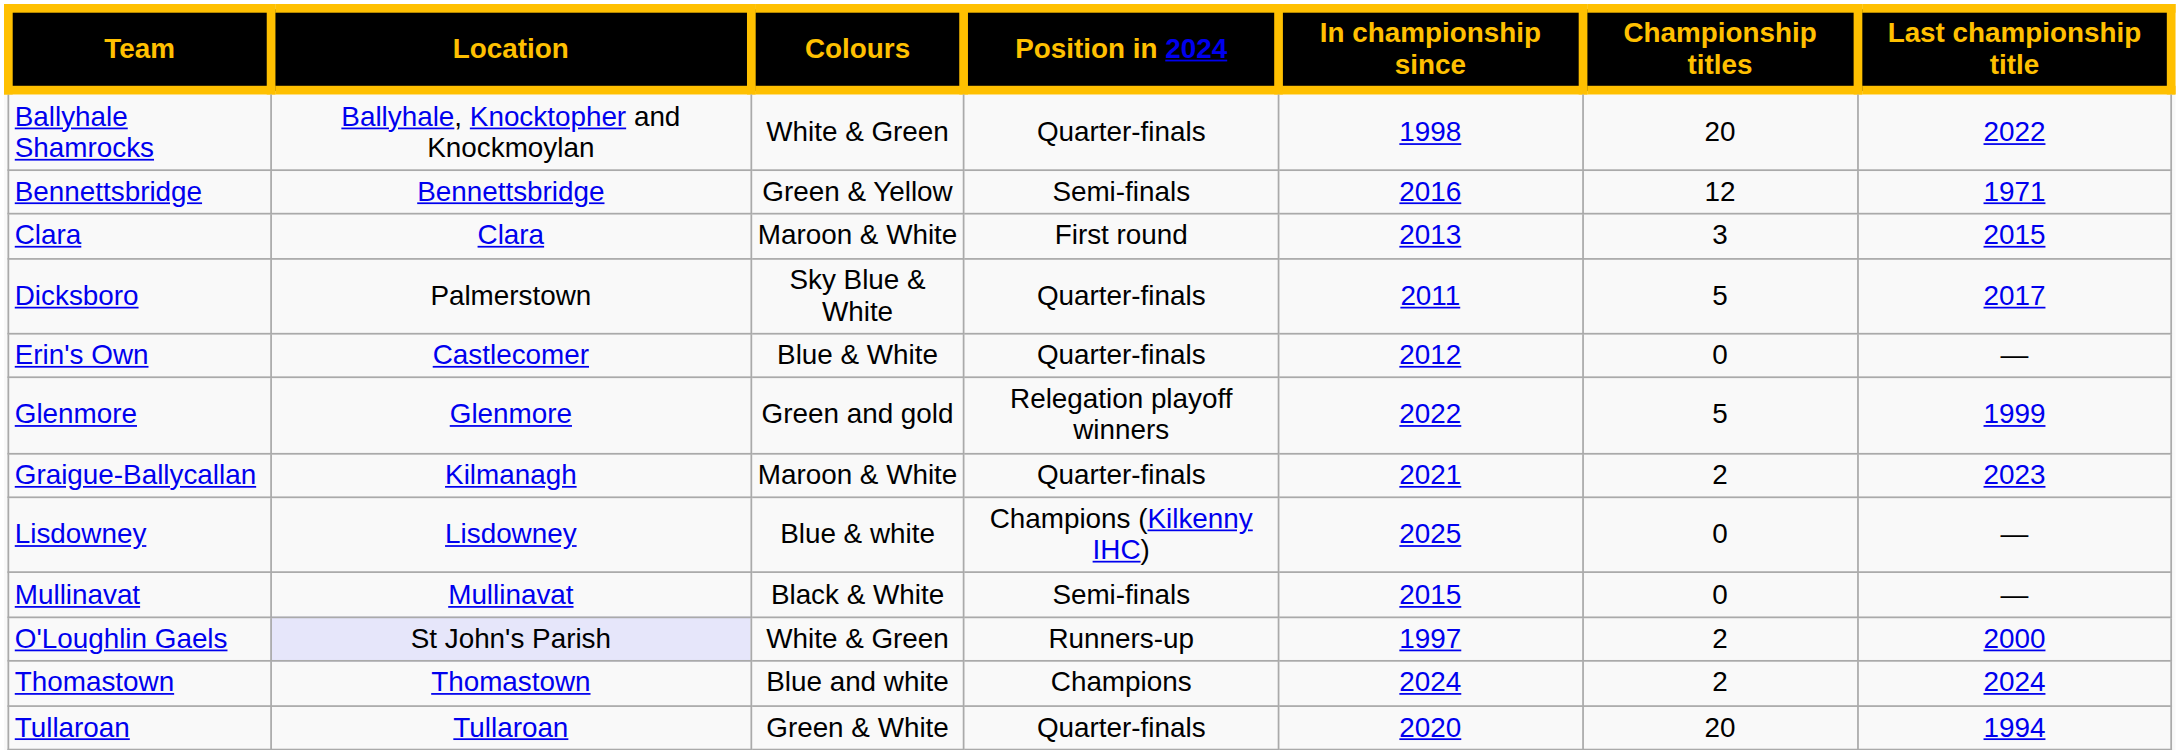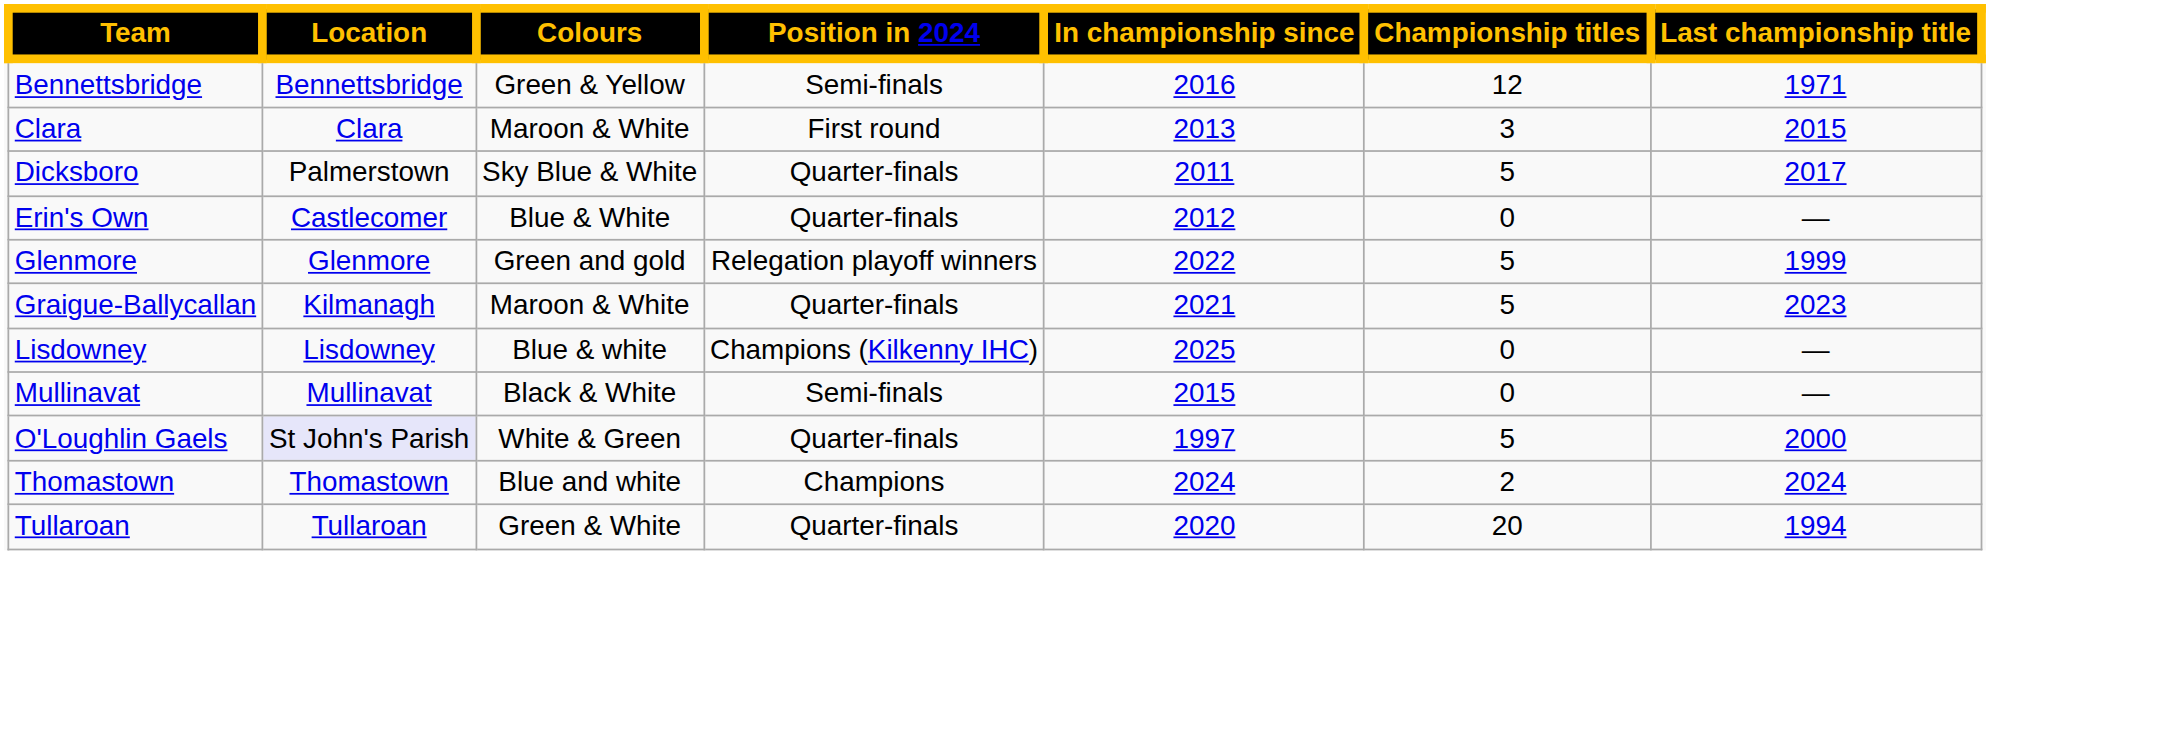 <table class="wikitable sortable" style="text-align:center;">
 <tr>
 <th style="background:black;color:#FFC000;border:5px solid #FFC000">Team</th>
 <th style="background:black;color:#FFC000;border:5px solid #FFC000">Location</th>
 <th style="background:black;color:#FFC000;border:5px solid #FFC000">Colours</th>
 <th style="background:black;color:#FFC000;border:5px solid #FFC000">Position in <a href='#'>2024</a></th>
 <th style="background:black;color:#FFC000;border:5px solid #FFC000">In championship since</th>
 <th style="background:black;color:#FFC000;border:5px solid #FFC000">Championship titles</th>
 <th style="background:black;color:#FFC000;border:5px solid #FFC000">Last championship title</th>
-</tr>
-<tr>
-<td style="text-align:left;"> <a href='#'>Ballyhale Shamrocks</a></td>
-<td><a href='#'>Ballyhale</a>, <a href='#'>Knocktopher</a> and Knockmoylan</td>
-<td>White & Green</td>
-<td>Quarter-finals</td>
-<td><a href='#'>1998</a></td>
-<td>20</td>
-<td><a href='#'>2022</a></td>
 </tr>
 <tr>
 <td style="text-align:left;"> <a href='#'>Bennettsbridge</a></td>
 <td><a href='#'>Bennettsbridge</a></td>
 <td>Green & Yellow</td>
 <td>Semi-finals</td>
 <td><a href='#'>2016</a></td>
 <td>12</td>
 <td><a href='#'>1971</a></td>
 </tr>
 <tr>
 <td style="text-align:left;"> <a href='#'>Clara</a></td>
 <td><a href='#'>Clara</a></td>
 <td>Maroon & White</td>
 <td>First round</td>
 <td><a href='#'>2013</a></td>
 <td>3</td>
 <td><a href='#'>2015</a></td>
 </tr>
 <tr>
 <td style="text-align:left;"> <a href='#'>Dicksboro</a></td>
 <td>Palmerstown</td>
 <td>Sky Blue & White</td>
 <td>Quarter-finals</td>
 <td><a href='#'>2011</a></td>
 <td>5</td>
 <td><a href='#'>2017</a></td>
 </tr>
 <tr>
 <td style="text-align:left;"> <a href='#'>Erin's Own</a></td>
 <td><a href='#'>Castlecomer</a></td>
 <td>Blue & White</td>
 <td>Quarter-finals</td>
 <td><a href='#'>2012</a></td>
 <td>0</td>
 <td>—</td>
 </tr>
 <tr>
 <td style="text-align:left;"> <a href='#'>Glenmore</a></td>
 <td><a href='#'>Glenmore</a></td>
 <td>Green and gold</td>
 <td>Relegation playoff winners</td>
 <td><a href='#'>2022</a></td>
 <td>5</td>
 <td><a href='#'>1999</a></td>
 </tr>
 <tr>
 <td style="text-align:left;"> <a href='#'>Graigue-Ballycallan</a></td>
 <td><a href='#'>Kilmanagh</a></td>
 <td>Maroon & White</td>
 <td>Quarter-finals</td>
 <td><a href='#'>2021</a></td>
-<td>2</td>
+<td>5</td>
 <td><a href='#'>2023</a></td>
 </tr>
 <tr>
 <td style="text-align:left;"> <a href='#'>Lisdowney</a></td>
 <td><a href='#'>Lisdowney</a></td>
 <td>Blue & white</td>
 <td>Champions (<a href='#'>Kilkenny IHC</a>)</td>
 <td><a href='#'>2025</a></td>
 <td>0</td>
 <td>—</td>
 </tr>
 <tr>
 <td style="text-align:left;"> <a href='#'>Mullinavat</a></td>
 <td><a href='#'>Mullinavat</a></td>
 <td>Black & White</td>
 <td>Semi-finals</td>
 <td><a href='#'>2015</a></td>
 <td>0</td>
 <td>—</td>
 </tr>
 <tr>
 <td style="text-align:left;"> <a href='#'>O'Loughlin Gaels</a></td>
 <td style="background: lavender;">St John's Parish</td>
 <td>White & Green</td>
-<td>Runners-up</td>
+<td>Quarter-finals</td>
 <td><a href='#'>1997</a></td>
-<td>2</td>
+<td>5</td>
 <td><a href='#'>2000</a></td>
 </tr>
 <tr>
 <td style="text-align:left;"> <a href='#'>Thomastown</a></td>
 <td><a href='#'>Thomastown</a></td>
 <td>Blue and white</td>
 <td>Champions</td>
 <td><a href='#'>2024</a></td>
 <td>2</td>
 <td><a href='#'>2024</a></td>
 </tr>
 <tr>
 <td style="text-align:left;"> <a href='#'>Tullaroan</a></td>
 <td><a href='#'>Tullaroan</a></td>
 <td>Green & White</td>
 <td>Quarter-finals</td>
 <td><a href='#'>2020</a></td>
 <td>20</td>
 <td><a href='#'>1994</a></td>
 </tr>
 </table>
